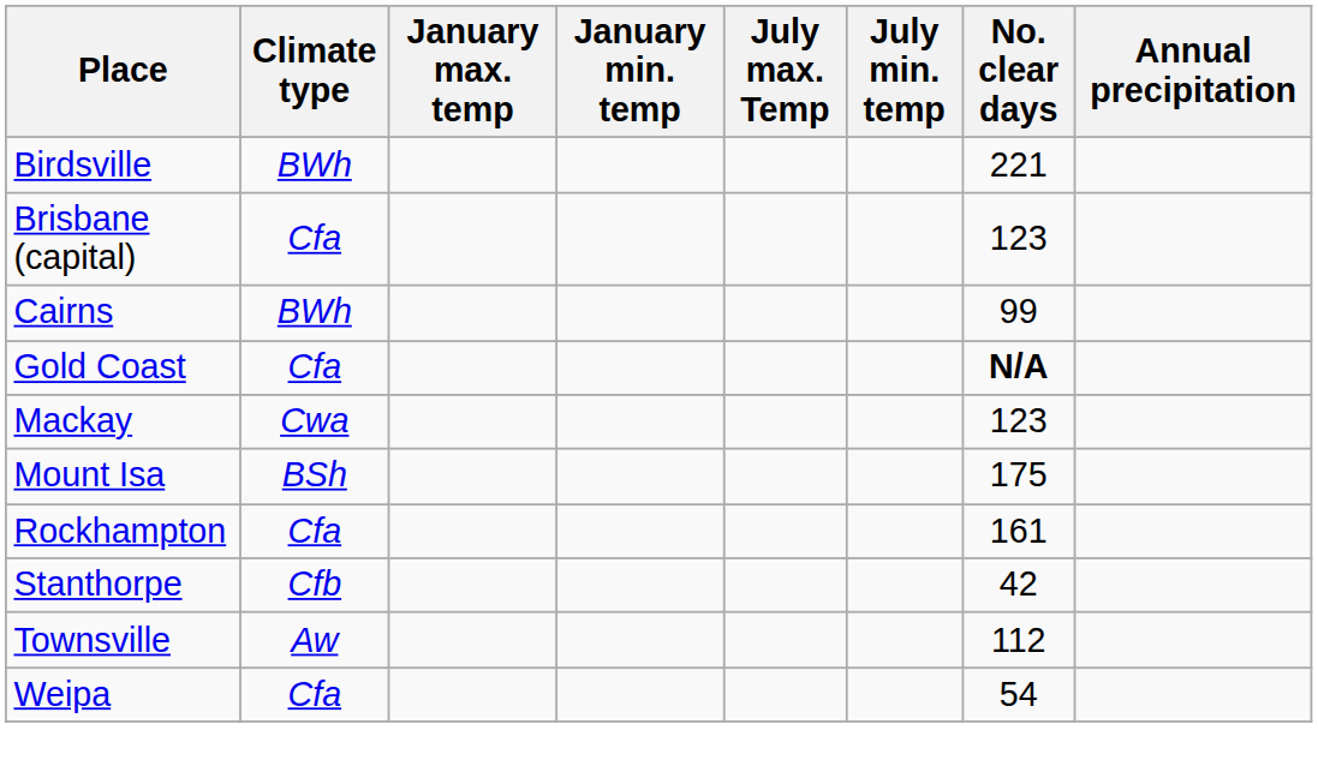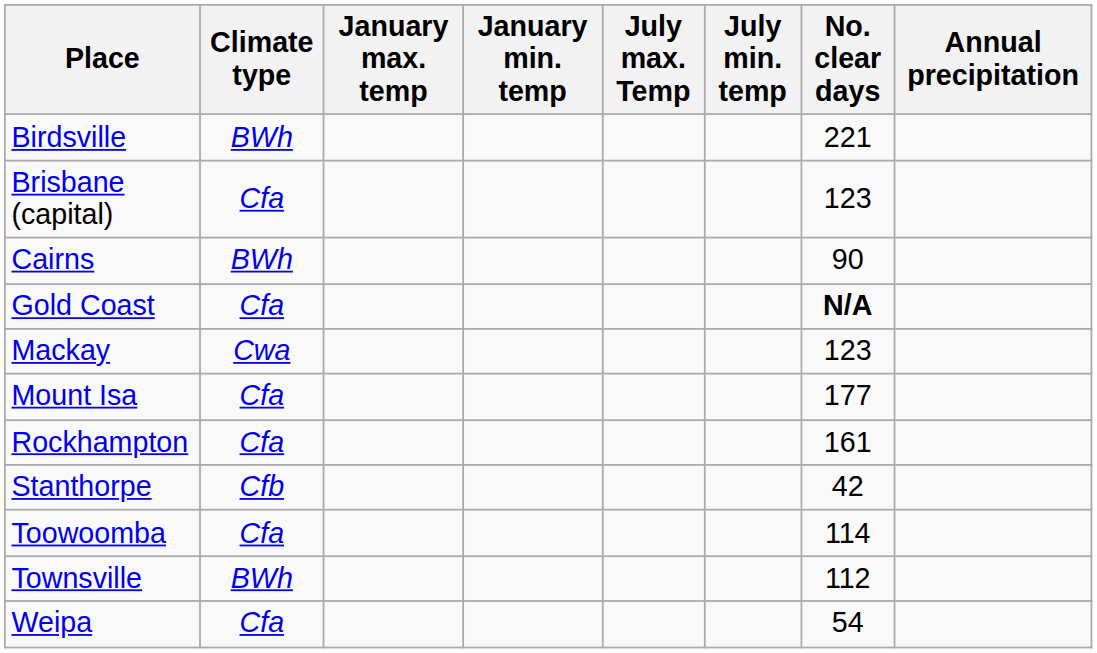 <table class="wikitable sortable">
 <tr>
 <th>Place</th>
 <th>Climate type</th>
 <th>January max. temp</th>
 <th>January min. temp</th>
 <th>July max. Temp</th>
 <th>July min. temp</th>
 <th>No. clear days</th>
 <th>Annual precipitation</th>
 </tr>
 <tr>
 <td><a href='#'>Birdsville</a></td>
 <td align=center><a href='#'><em>BWh</em></a></td>
 <td align=center></td>
 <td align=center></td>
 <td align=center></td>
 <td align=center></td>
 <td align=center>221</td>
 <td align=center></td>
 </tr>
 <tr>
 <td><a href='#'>Brisbane</a> (capital)</td>
 <td align=center><a href='#'><em>Cfa</em></a></td>
 <td align=center></td>
 <td align=center></td>
 <td align=center></td>
 <td align=center></td>
 <td align=center>123</td>
 <td align=center></td>
 </tr>
 <tr>
 <td><a href='#'>Cairns</a></td>
 <td align=center><a href='#'><em>BWh</em></a></td>
 <td align=center></td>
 <td align=center></td>
 <td align=center></td>
 <td align=center></td>
-<td align=center>99</td>
+<td align=center>90</td>
 <td align=center></td>
 </tr>
 <tr>
 <td><a href='#'>Gold Coast</a></td>
 <td align=center><a href='#'><em>Cfa</em></a></td>
 <td align=center></td>
 <td align=center></td>
 <td align=center></td>
 <td align=center></td>
 <td align=center><strong>N/A</strong></td>
 <td align=center></td>
 </tr>
 <tr>
 <td><a href='#'>Mackay</a></td>
 <td align=center><a href='#'><em>Cwa</em></a></td>
 <td align=center></td>
 <td align=center></td>
 <td align=center></td>
 <td align=center></td>
 <td align=center>123</td>
 <td align=center></td>
 </tr>
 <tr>
 <td><a href='#'>Mount Isa</a></td>
-<td align=center><a href='#'><em>BSh</em></a></td>
+<td align=center><a href='#'><em>Cfa</em></a></td>
 <td align=center></td>
 <td align=center></td>
 <td align=center></td>
 <td align=center></td>
-<td align=center>175</td>
+<td align=center>177</td>
 <td align=center></td>
 </tr>
 <tr>
 <td><a href='#'>Rockhampton</a></td>
 <td align=center><a href='#'><em>Cfa</em></a></td>
 <td align=center></td>
 <td align=center></td>
 <td align=center></td>
 <td align=center></td>
 <td align=center>161</td>
 <td align=center></td>
 </tr>
 <tr>
 <td><a href='#'>Stanthorpe</a></td>
 <td align=center><a href='#'><em>Cfb</em></a></td>
 <td align=center></td>
 <td align=center></td>
 <td align=center></td>
 <td align=center></td>
 <td align=center>42</td>
 <td align=center></td>
 </tr>
 <tr>
+<td><a href='#'>Toowoomba</a></td>
+<td align=center><a href='#'><em>Cfa</em></a></td>
+<td align=center></td>
+<td align=center></td>
+<td align=center></td>
+<td align=center></td>
+<td align=center>114</td>
+<td align=center></td>
+</tr>
+<tr>
 <td><a href='#'>Townsville</a></td>
-<td align=center><a href='#'><em>Aw</em></a></td>
+<td align=center><a href='#'><em>BWh</em></a></td>
 <td align=center></td>
 <td align=center></td>
 <td align=center></td>
 <td align=center></td>
 <td align=center>112</td>
 <td align=center></td>
 </tr>
 <tr>
 <td><a href='#'>Weipa</a></td>
 <td align=center><a href='#'><em>Cfa</em></a></td>
 <td align=center></td>
 <td align=center></td>
 <td align=center></td>
 <td align=center></td>
 <td align=center>54</td>
 <td align=center></td>
 </tr>
 </table>
